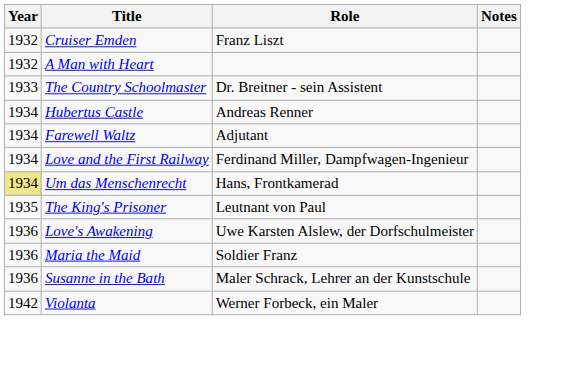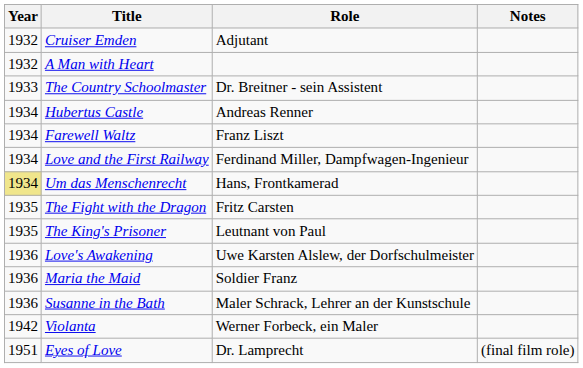 <table class="wikitable">
 <tr>
 <th>Year</th>
 <th>Title</th>
 <th>Role</th>
 <th>Notes</th>
 </tr>
 <tr>
 <td>1932</td>
 <td><em><a href='#'>Cruiser Emden</a></em></td>
-<td>Franz Liszt</td>
+<td>Adjutant</td>
 <td></td>
 </tr>
 <tr>
 <td>1932</td>
 <td><em><a href='#'>A Man with Heart</a></em></td>
 <td></td>
 <td></td>
 </tr>
 <tr>
 <td>1933</td>
 <td><em><a href='#'>The Country Schoolmaster</a></em></td>
 <td>Dr. Breitner - sein Assistent</td>
 <td></td>
 </tr>
 <tr>
 <td>1934</td>
 <td><em><a href='#'>Hubertus Castle</a></em></td>
 <td>Andreas Renner</td>
 <td></td>
 </tr>
 <tr>
 <td>1934</td>
 <td><em><a href='#'>Farewell Waltz</a></em></td>
-<td>Adjutant</td>
+<td>Franz Liszt</td>
 <td></td>
 </tr>
 <tr>
 <td>1934</td>
 <td><em><a href='#'>Love and the First Railway</a></em></td>
 <td>Ferdinand Miller, Dampfwagen-Ingenieur</td>
 <td></td>
 </tr>
 <tr>
 <td style="background: khaki;">1934</td>
 <td><em><a href='#'>Um das Menschenrecht</a></em></td>
 <td>Hans, Frontkamerad</td>
+<td></td>
+</tr>
+<tr>
+<td>1935</td>
+<td><em><a href='#'>The Fight with the Dragon</a></em></td>
+<td>Fritz Carsten</td>
 <td></td>
 </tr>
 <tr>
 <td>1935</td>
 <td><em><a href='#'>The King's Prisoner</a></em></td>
 <td>Leutnant von Paul</td>
 <td></td>
 </tr>
 <tr>
 <td>1936</td>
 <td><em><a href='#'>Love's Awakening</a></em></td>
 <td>Uwe Karsten Alslew, der Dorfschulmeister</td>
 <td></td>
 </tr>
 <tr>
 <td>1936</td>
 <td><em><a href='#'>Maria the Maid</a></em></td>
 <td>Soldier Franz</td>
 <td></td>
 </tr>
 <tr>
 <td>1936</td>
 <td><em><a href='#'>Susanne in the Bath</a></em></td>
 <td>Maler Schrack, Lehrer an der Kunstschule</td>
 <td></td>
 </tr>
 <tr>
 <td>1942</td>
 <td><em><a href='#'>Violanta</a></em></td>
 <td>Werner Forbeck, ein Maler</td>
 <td></td>
 </tr>
+<tr>
+<td>1951</td>
+<td><em><a href='#'>Eyes of Love</a></em></td>
+<td>Dr. Lamprecht</td>
+<td>(final film role)</td>
+</tr>
 </table>
